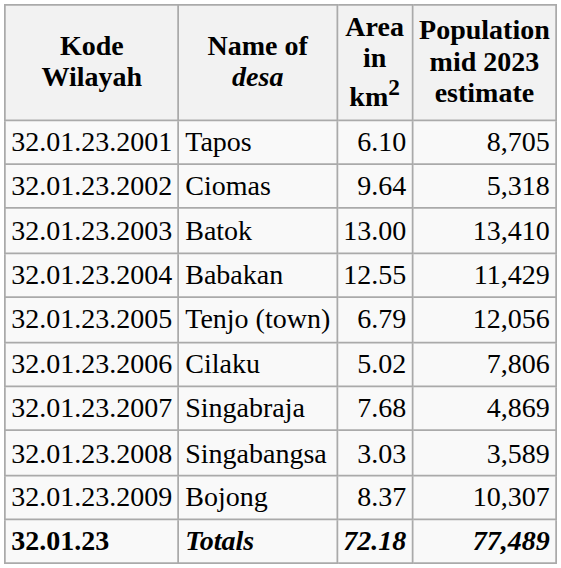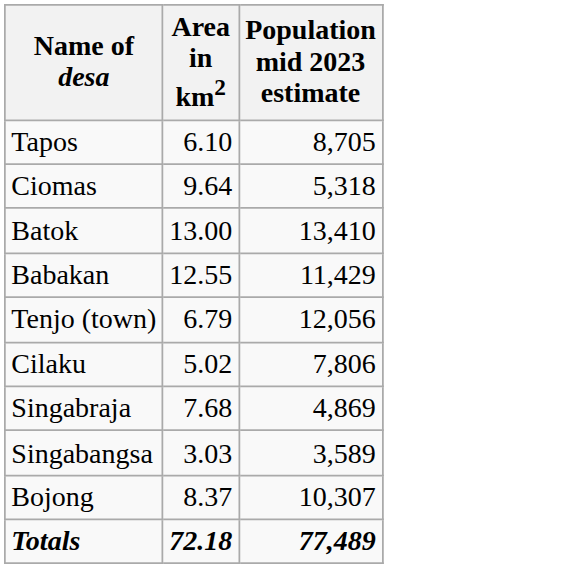 <table class="wikitable">
 <tr>
-<th>Kode <br>Wilayah</th>
 <th>Name of <br> <em>desa</em></th>
 <th>Area <br>in <br>km<sup>2</sup></th>
 <th>Population<br>mid 2023<br>estimate</th>
 </tr>
 <tr>
-<td>32.01.23.2001</td>
 <td>Tapos</td>
 <td align="right">6.10</td>
 <td align="right">8,705</td>
 </tr>
 <tr>
-<td>32.01.23.2002</td>
 <td>Ciomas</td>
 <td align="right">9.64</td>
 <td align="right">5,318</td>
 </tr>
 <tr>
-<td>32.01.23.2003</td>
 <td>Batok</td>
 <td align="right">13.00</td>
 <td align="right">13,410</td>
 </tr>
 <tr>
-<td>32.01.23.2004</td>
 <td>Babakan</td>
 <td align="right">12.55</td>
 <td align="right">11,429</td>
 </tr>
 <tr>
-<td>32.01.23.2005</td>
 <td>Tenjo (town)</td>
 <td align="right">6.79</td>
 <td align="right">12,056</td>
 </tr>
 <tr>
-<td>32.01.23.2006</td>
 <td>Cilaku</td>
 <td align="right">5.02</td>
 <td align="right">7,806</td>
 </tr>
 <tr>
-<td>32.01.23.2007</td>
 <td>Singabraja</td>
 <td align="right">7.68</td>
 <td align="right">4,869</td>
 </tr>
 <tr>
-<td>32.01.23.2008</td>
 <td>Singabangsa</td>
 <td align="right">3.03</td>
 <td align="right">3,589</td>
 </tr>
 <tr>
-<td>32.01.23.2009</td>
 <td>Bojong</td>
 <td align="right">8.37</td>
 <td align="right">10,307</td>
 </tr>
 <tr>
-<td><strong>32.01.23</strong></td>
 <td><strong><em>Totals</em></strong></td>
 <td align="right"><strong><em>72.18</em></strong></td>
 <td align="right"><strong><em>77,489</em></strong></td>
 </tr>
 </table>
